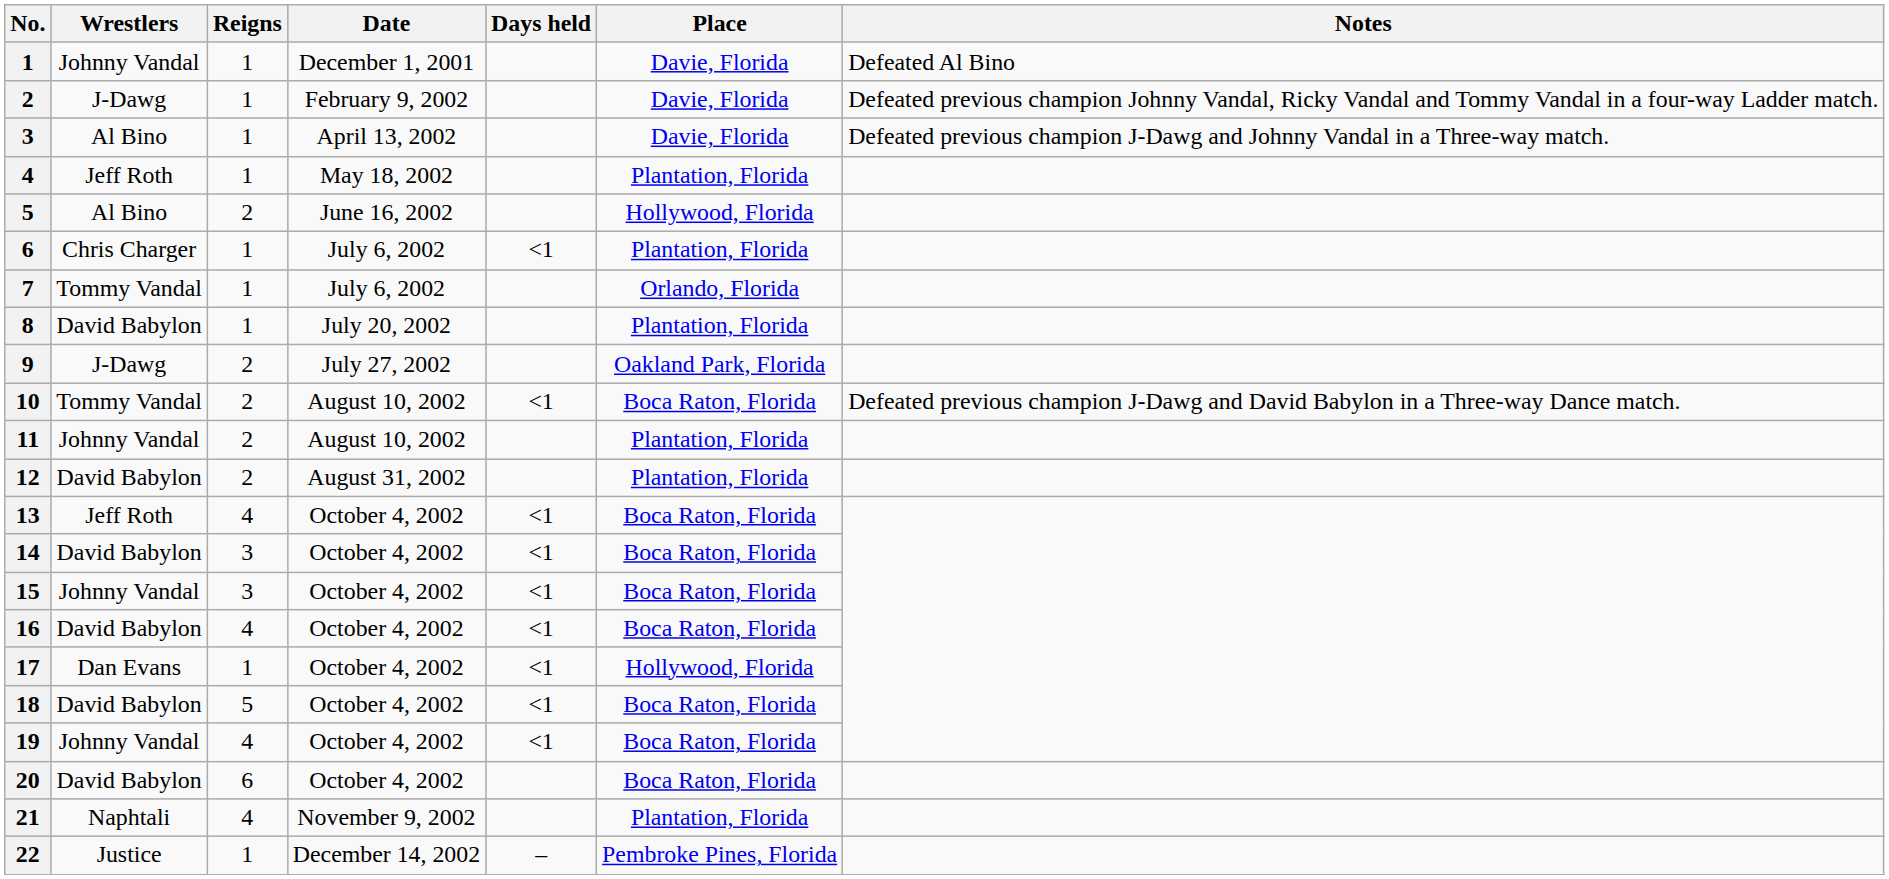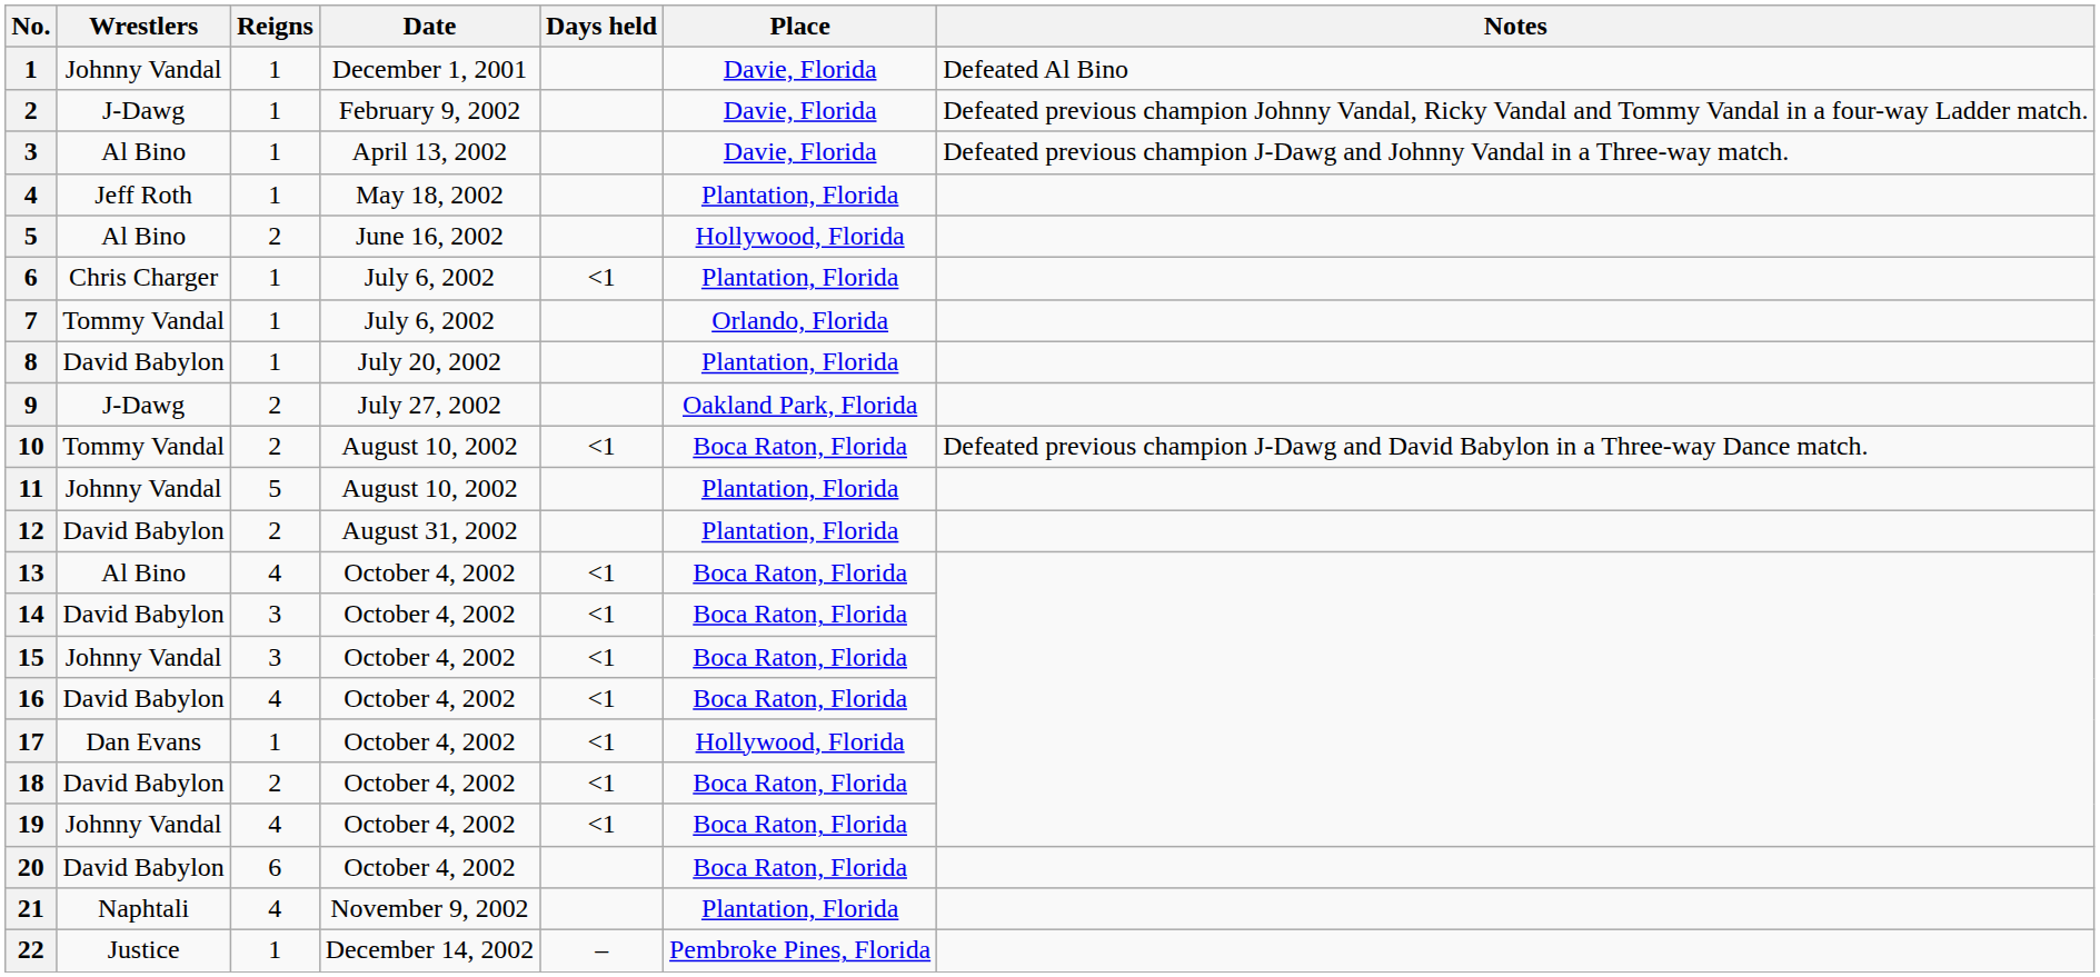 <table class="wikitable sortable" style="text-align: center">
 <tr>
 <th>No.</th>
 <th>Wrestlers</th>
 <th>Reigns</th>
 <th>Date</th>
 <th>Days held</th>
 <th>Place</th>
 <th>Notes</th>
 </tr>
 <tr>
 <th>1</th>
 <td>Johnny Vandal</td>
 <td>1</td>
 <td>December 1, 2001</td>
 <td></td>
 <td><a href='#'>Davie, Florida</a></td>
 <td align=left>Defeated Al Bino</td>
 </tr>
 <tr>
 <th>2</th>
 <td>J-Dawg</td>
 <td>1</td>
 <td>February 9, 2002</td>
 <td></td>
 <td><a href='#'>Davie, Florida</a></td>
 <td align=left>Defeated previous champion Johnny Vandal, Ricky Vandal and Tommy Vandal in a four-way Ladder match.</td>
 </tr>
 <tr>
 <th>3</th>
 <td>Al Bino</td>
 <td>1</td>
 <td>April 13, 2002</td>
 <td></td>
 <td><a href='#'>Davie, Florida</a></td>
 <td align=left>Defeated previous champion J-Dawg and Johnny Vandal in a Three-way match.</td>
 </tr>
 <tr>
 <th>4</th>
 <td>Jeff Roth</td>
 <td>1</td>
 <td>May 18, 2002</td>
 <td></td>
 <td><a href='#'>Plantation, Florida</a></td>
 <td></td>
 </tr>
 <tr>
 <th>5</th>
 <td>Al Bino</td>
 <td>2</td>
 <td>June 16, 2002</td>
 <td></td>
 <td><a href='#'>Hollywood, Florida</a></td>
 <td></td>
 </tr>
 <tr>
 <th>6</th>
 <td>Chris Charger</td>
 <td>1</td>
 <td>July 6, 2002</td>
 <td><1</td>
 <td><a href='#'>Plantation, Florida</a></td>
 <td align=left></td>
 </tr>
 <tr>
 <th>7</th>
 <td>Tommy Vandal</td>
 <td>1</td>
 <td>July 6, 2002</td>
 <td></td>
 <td><a href='#'>Orlando, Florida</a></td>
 <td></td>
 </tr>
 <tr>
 <th>8</th>
 <td>David Babylon</td>
 <td>1</td>
 <td>July 20, 2002</td>
 <td></td>
 <td><a href='#'>Plantation, Florida</a></td>
 <td></td>
 </tr>
 <tr>
 <th>9</th>
 <td>J-Dawg</td>
 <td>2</td>
 <td>July 27, 2002</td>
 <td></td>
 <td><a href='#'>Oakland Park, Florida</a></td>
 <td></td>
 </tr>
 <tr>
 <th>10</th>
 <td>Tommy Vandal</td>
 <td>2</td>
 <td>August 10, 2002</td>
 <td><1</td>
 <td><a href='#'>Boca Raton, Florida</a></td>
 <td align=left>Defeated previous champion J-Dawg and David Babylon in a Three-way Dance match.</td>
 </tr>
 <tr>
 <th>11</th>
 <td>Johnny Vandal</td>
-<td>2</td>
+<td>5</td>
 <td>August 10, 2002</td>
 <td></td>
 <td><a href='#'>Plantation, Florida</a></td>
 <td></td>
 </tr>
 <tr>
 <th>12</th>
 <td>David Babylon</td>
 <td>2</td>
 <td>August 31, 2002</td>
 <td></td>
 <td><a href='#'>Plantation, Florida</a></td>
 <td></td>
 </tr>
 <tr>
 <th>13</th>
-<td>Jeff Roth</td>
+<td>Al Bino</td>
 <td>4</td>
 <td>October 4, 2002</td>
 <td><1</td>
 <td><a href='#'>Boca Raton, Florida</a></td>
 <td rowspan=7></td>
 </tr>
 <tr>
 <th>14</th>
 <td>David Babylon</td>
 <td>3</td>
 <td>October 4, 2002</td>
 <td><1</td>
 <td><a href='#'>Boca Raton, Florida</a></td>
 </tr>
 <tr>
 <th>15</th>
 <td>Johnny Vandal</td>
 <td>3</td>
 <td>October 4, 2002</td>
 <td><1</td>
 <td><a href='#'>Boca Raton, Florida</a></td>
 </tr>
 <tr>
 <th>16</th>
 <td>David Babylon</td>
 <td>4</td>
 <td>October 4, 2002</td>
 <td><1</td>
 <td><a href='#'>Boca Raton, Florida</a></td>
 </tr>
 <tr>
 <th>17</th>
 <td>Dan Evans</td>
 <td>1</td>
 <td>October 4, 2002</td>
 <td><1</td>
 <td><a href='#'>Hollywood, Florida</a></td>
 </tr>
 <tr>
 <th>18</th>
 <td>David Babylon</td>
-<td>5</td>
+<td>2</td>
 <td>October 4, 2002</td>
 <td><1</td>
 <td><a href='#'>Boca Raton, Florida</a></td>
 </tr>
 <tr>
 <th>19</th>
 <td>Johnny Vandal</td>
 <td>4</td>
 <td>October 4, 2002</td>
 <td><1</td>
 <td><a href='#'>Boca Raton, Florida</a></td>
 </tr>
 <tr>
 <th>20</th>
 <td>David Babylon</td>
 <td>6</td>
 <td>October 4, 2002</td>
 <td></td>
 <td><a href='#'>Boca Raton, Florida</a></td>
 <td></td>
 </tr>
 <tr>
 <th>21</th>
 <td>Naphtali</td>
 <td>4</td>
 <td>November 9, 2002</td>
 <td></td>
 <td><a href='#'>Plantation, Florida</a></td>
 <td></td>
 </tr>
 <tr>
 <th>22</th>
 <td>Justice</td>
 <td>1</td>
 <td>December 14, 2002</td>
 <td>–</td>
 <td><a href='#'>Pembroke Pines, Florida</a></td>
 <td></td>
 </tr>
 <tr>
 </tr>
 </table>
